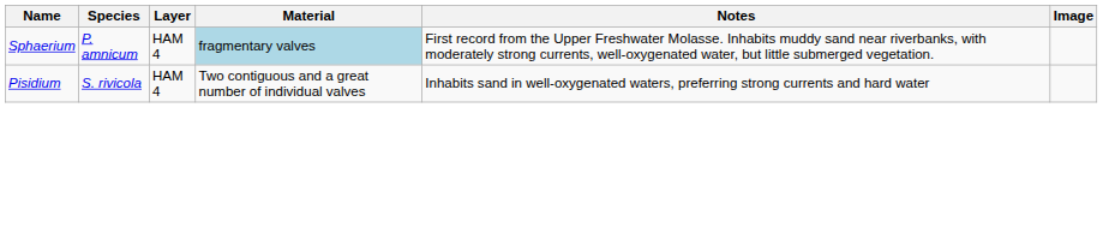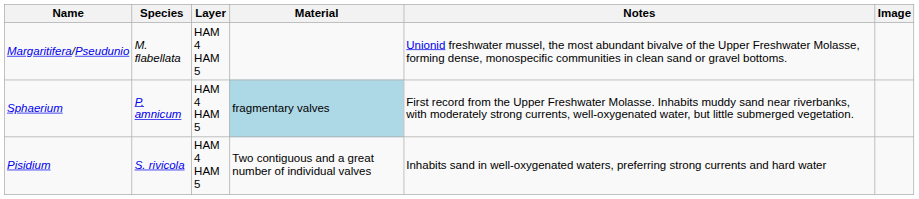 <table class="wikitable" width="100%" align="center">
 <tr>
 <th>Name</th>
 <th>Species</th>
 <th>Layer</th>
 <th>Material</th>
 <th>Notes</th>
 <th>Image</th>
 </tr>
 <tr>
+<td><em><a href='#'>Margaritifera</a>/<a href='#'>Pseudunio</a></em></td>
+<td><em>M. flabellata</em></td>
+<td>HAM 4<br>HAM 5</td>
+<td></td>
+<td><a href='#'>Unionid</a> freshwater mussel, the most abundant bivalve of the Upper Freshwater Molasse, forming dense, monospecific communities in clean sand or gravel bottoms.</td>
+<td></td>
+</tr>
+<tr>
 <td><em><a href='#'>Sphaerium</a></em></td>
 <td><em><a href='#'>P. amnicum</a></em></td>
-<td>HAM 4</td>
+<td>HAM 4<br>HAM 5</td>
 <td style="background: lightblue;">fragmentary valves</td>
 <td>First record from the Upper Freshwater Molasse. Inhabits muddy sand near riverbanks, with moderately strong currents, well-oxygenated water, but little submerged vegetation.</td>
 <td></td>
 </tr>
 <tr>
 <td><em><a href='#'>Pisidium</a></em></td>
 <td><em><a href='#'>S. rivicola</a></em></td>
-<td>HAM 4</td>
+<td>HAM 4<br>HAM 5</td>
 <td>Two contiguous and a great number of individual valves</td>
 <td>Inhabits sand in well-oxygenated waters, preferring strong currents and hard water</td>
 <td></td>
 </tr>
 </table>
